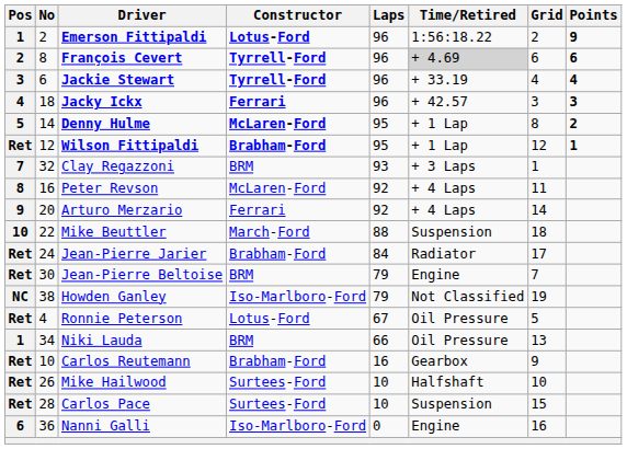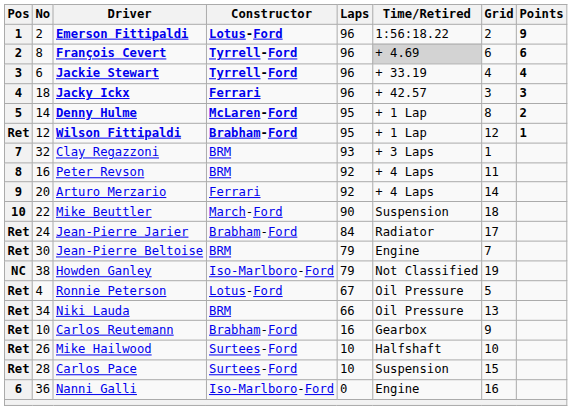 <table class="wikitable" style="font-size: 95%;">
 <tr>
 <th>Pos</th>
 <th>No</th>
 <th>Driver</th>
 <th>Constructor</th>
 <th>Laps</th>
 <th>Time/Retired</th>
 <th>Grid</th>
 <th>Points</th>
 </tr>
 <tr>
 <th>1</th>
 <td>2</td>
 <td> <strong><a href='#'>Emerson Fittipaldi</a></strong></td>
 <td><strong><a href='#'>Lotus</a>-<a href='#'>Ford</a></strong></td>
 <td>96</td>
 <td>1:56:18.22</td>
 <td>2</td>
 <td><strong>9</strong></td>
 </tr>
 <tr>
 <th>2</th>
 <td>8</td>
 <td> <strong><a href='#'>François Cevert</a></strong></td>
 <td><strong><a href='#'>Tyrrell</a>-<a href='#'>Ford</a></strong></td>
 <td>96</td>
 <td style="background: lightgrey;">+ 4.69</td>
 <td>6</td>
 <td><strong>6</strong></td>
 </tr>
 <tr>
 <th>3</th>
 <td>6</td>
 <td> <strong><a href='#'>Jackie Stewart</a></strong></td>
 <td><strong><a href='#'>Tyrrell</a>-<a href='#'>Ford</a></strong></td>
 <td>96</td>
 <td>+ 33.19</td>
 <td>4</td>
 <td><strong>4</strong></td>
 </tr>
 <tr>
 <th>4</th>
 <td>18</td>
 <td> <strong><a href='#'>Jacky Ickx</a></strong></td>
 <td><strong><a href='#'>Ferrari</a></strong></td>
 <td>96</td>
 <td>+ 42.57</td>
 <td>3</td>
 <td><strong>3</strong></td>
 </tr>
 <tr>
 <th>5</th>
 <td>14</td>
 <td> <strong><a href='#'>Denny Hulme</a></strong></td>
 <td><strong><a href='#'>McLaren</a>-<a href='#'>Ford</a></strong></td>
 <td>95</td>
 <td>+ 1 Lap</td>
 <td>8</td>
 <td><strong>2</strong></td>
 </tr>
 <tr>
 <th>Ret</th>
 <td>12</td>
 <td> <strong><a href='#'>Wilson Fittipaldi</a></strong></td>
 <td><strong><a href='#'>Brabham</a>-<a href='#'>Ford</a></strong></td>
 <td>95</td>
 <td>+ 1 Lap</td>
 <td>12</td>
 <td><strong>1</strong></td>
 </tr>
 <tr>
 <th>7</th>
 <td>32</td>
 <td> <a href='#'>Clay Regazzoni</a></td>
 <td><a href='#'>BRM</a></td>
 <td>93</td>
 <td>+ 3 Laps</td>
 <td>1</td>
 <td> </td>
 </tr>
 <tr>
 <th>8</th>
 <td>16</td>
 <td> <a href='#'>Peter Revson</a></td>
-<td><a href='#'>McLaren</a>-<a href='#'>Ford</a></td>
+<td><a href='#'>BRM</a></td>
 <td>92</td>
 <td>+ 4 Laps</td>
 <td>11</td>
 <td> </td>
 </tr>
 <tr>
 <th>9</th>
 <td>20</td>
 <td> <a href='#'>Arturo Merzario</a></td>
 <td><a href='#'>Ferrari</a></td>
 <td>92</td>
 <td>+ 4 Laps</td>
 <td>14</td>
 <td> </td>
 </tr>
 <tr>
 <th>10</th>
 <td>22</td>
 <td> <a href='#'>Mike Beuttler</a></td>
 <td><a href='#'>March</a>-<a href='#'>Ford</a></td>
-<td>88</td>
+<td>90</td>
 <td>Suspension</td>
 <td>18</td>
 <td> </td>
 </tr>
 <tr>
 <th>Ret</th>
 <td>24</td>
 <td> <a href='#'>Jean-Pierre Jarier</a></td>
 <td><a href='#'>Brabham</a>-<a href='#'>Ford</a></td>
 <td>84</td>
 <td>Radiator</td>
 <td>17</td>
 <td> </td>
 </tr>
 <tr>
 <th>Ret</th>
 <td>30</td>
 <td> <a href='#'>Jean-Pierre Beltoise</a></td>
 <td><a href='#'>BRM</a></td>
 <td>79</td>
 <td>Engine</td>
 <td>7</td>
 <td> </td>
 </tr>
 <tr>
 <th>NC</th>
 <td>38</td>
 <td> <a href='#'>Howden Ganley</a></td>
 <td><a href='#'>Iso-Marlboro</a>-<a href='#'>Ford</a></td>
 <td>79</td>
 <td>Not Classified</td>
 <td>19</td>
 <td> </td>
 </tr>
 <tr>
 <th>Ret</th>
 <td>4</td>
 <td> <a href='#'>Ronnie Peterson</a></td>
 <td><a href='#'>Lotus</a>-<a href='#'>Ford</a></td>
 <td>67</td>
 <td>Oil Pressure</td>
 <td>5</td>
 <td> </td>
 </tr>
 <tr>
-<th>1</th>
+<th>Ret</th>
 <td>34</td>
 <td> <a href='#'>Niki Lauda</a></td>
 <td><a href='#'>BRM</a></td>
 <td>66</td>
 <td>Oil Pressure</td>
 <td>13</td>
 <td> </td>
 </tr>
 <tr>
 <th>Ret</th>
 <td>10</td>
 <td> <a href='#'>Carlos Reutemann</a></td>
 <td><a href='#'>Brabham</a>-<a href='#'>Ford</a></td>
 <td>16</td>
 <td>Gearbox</td>
 <td>9</td>
 <td> </td>
 </tr>
 <tr>
 <th>Ret</th>
 <td>26</td>
 <td> <a href='#'>Mike Hailwood</a></td>
 <td><a href='#'>Surtees</a>-<a href='#'>Ford</a></td>
 <td>10</td>
 <td>Halfshaft</td>
 <td>10</td>
 <td> </td>
 </tr>
 <tr>
 <th>Ret</th>
 <td>28</td>
 <td> <a href='#'>Carlos Pace</a></td>
 <td><a href='#'>Surtees</a>-<a href='#'>Ford</a></td>
 <td>10</td>
 <td>Suspension</td>
 <td>15</td>
 <td> </td>
 </tr>
 <tr>
 <th>6</th>
 <td>36</td>
 <td> <a href='#'>Nanni Galli</a></td>
 <td><a href='#'>Iso-Marlboro</a>-<a href='#'>Ford</a></td>
 <td>0</td>
 <td>Engine</td>
 <td>16</td>
 <td> </td>
 </tr>
 <tr>
 <th colspan="8"></th>
 </tr>
 </table>
